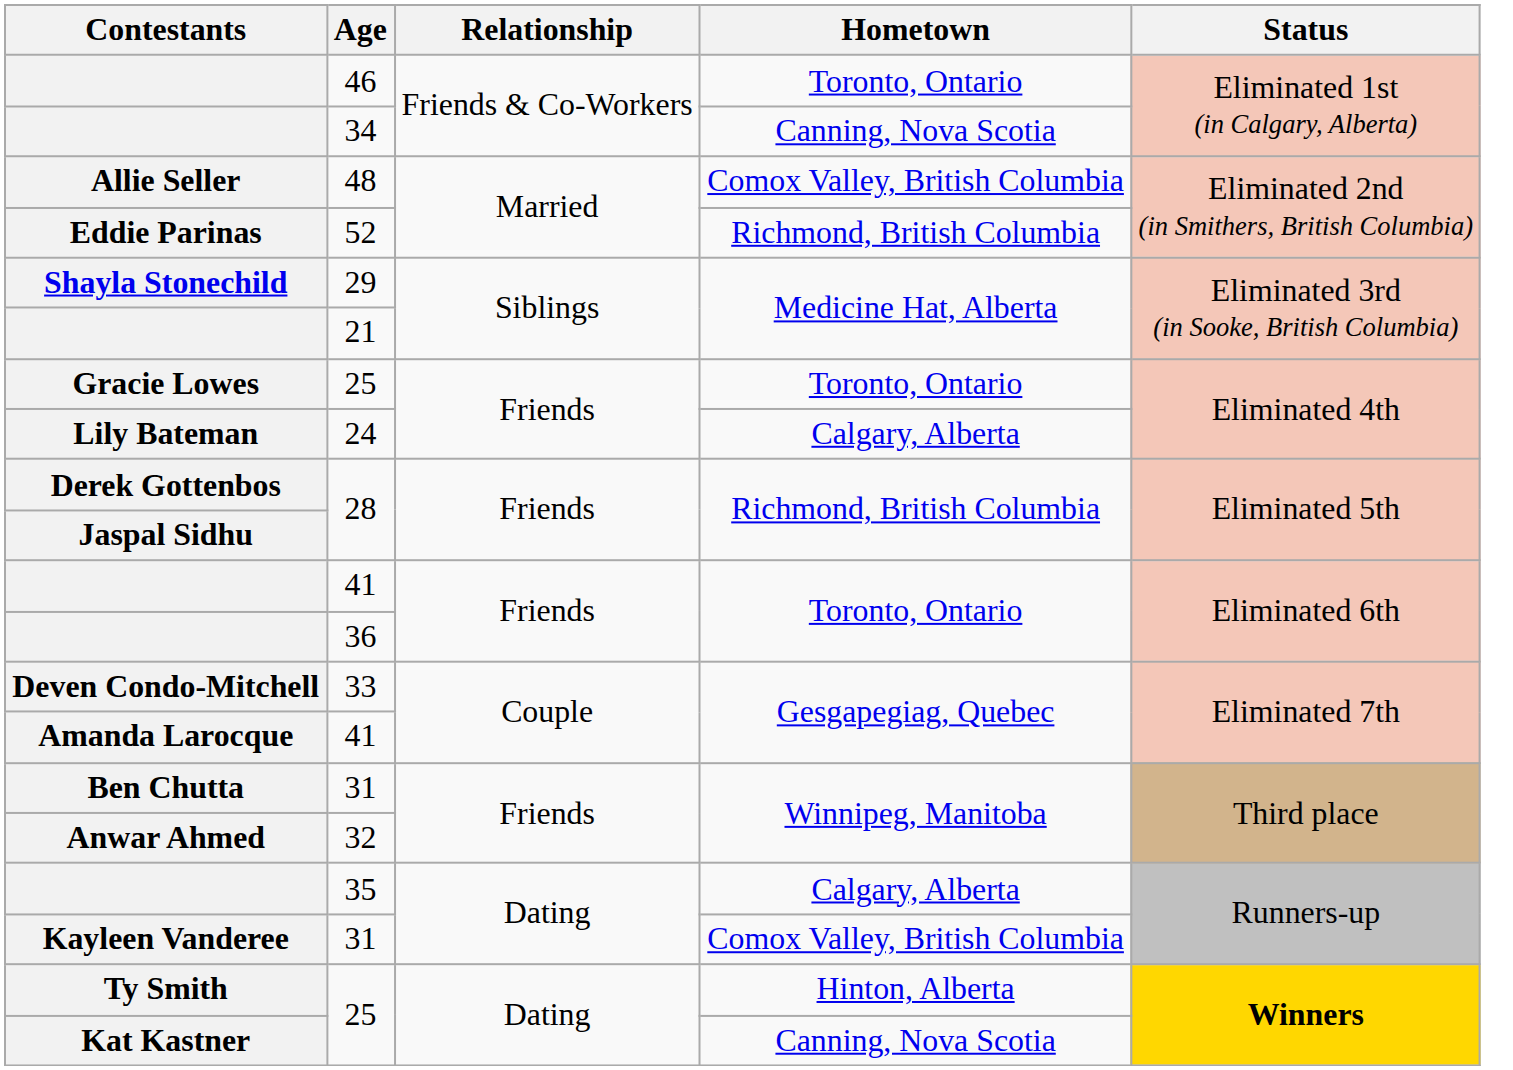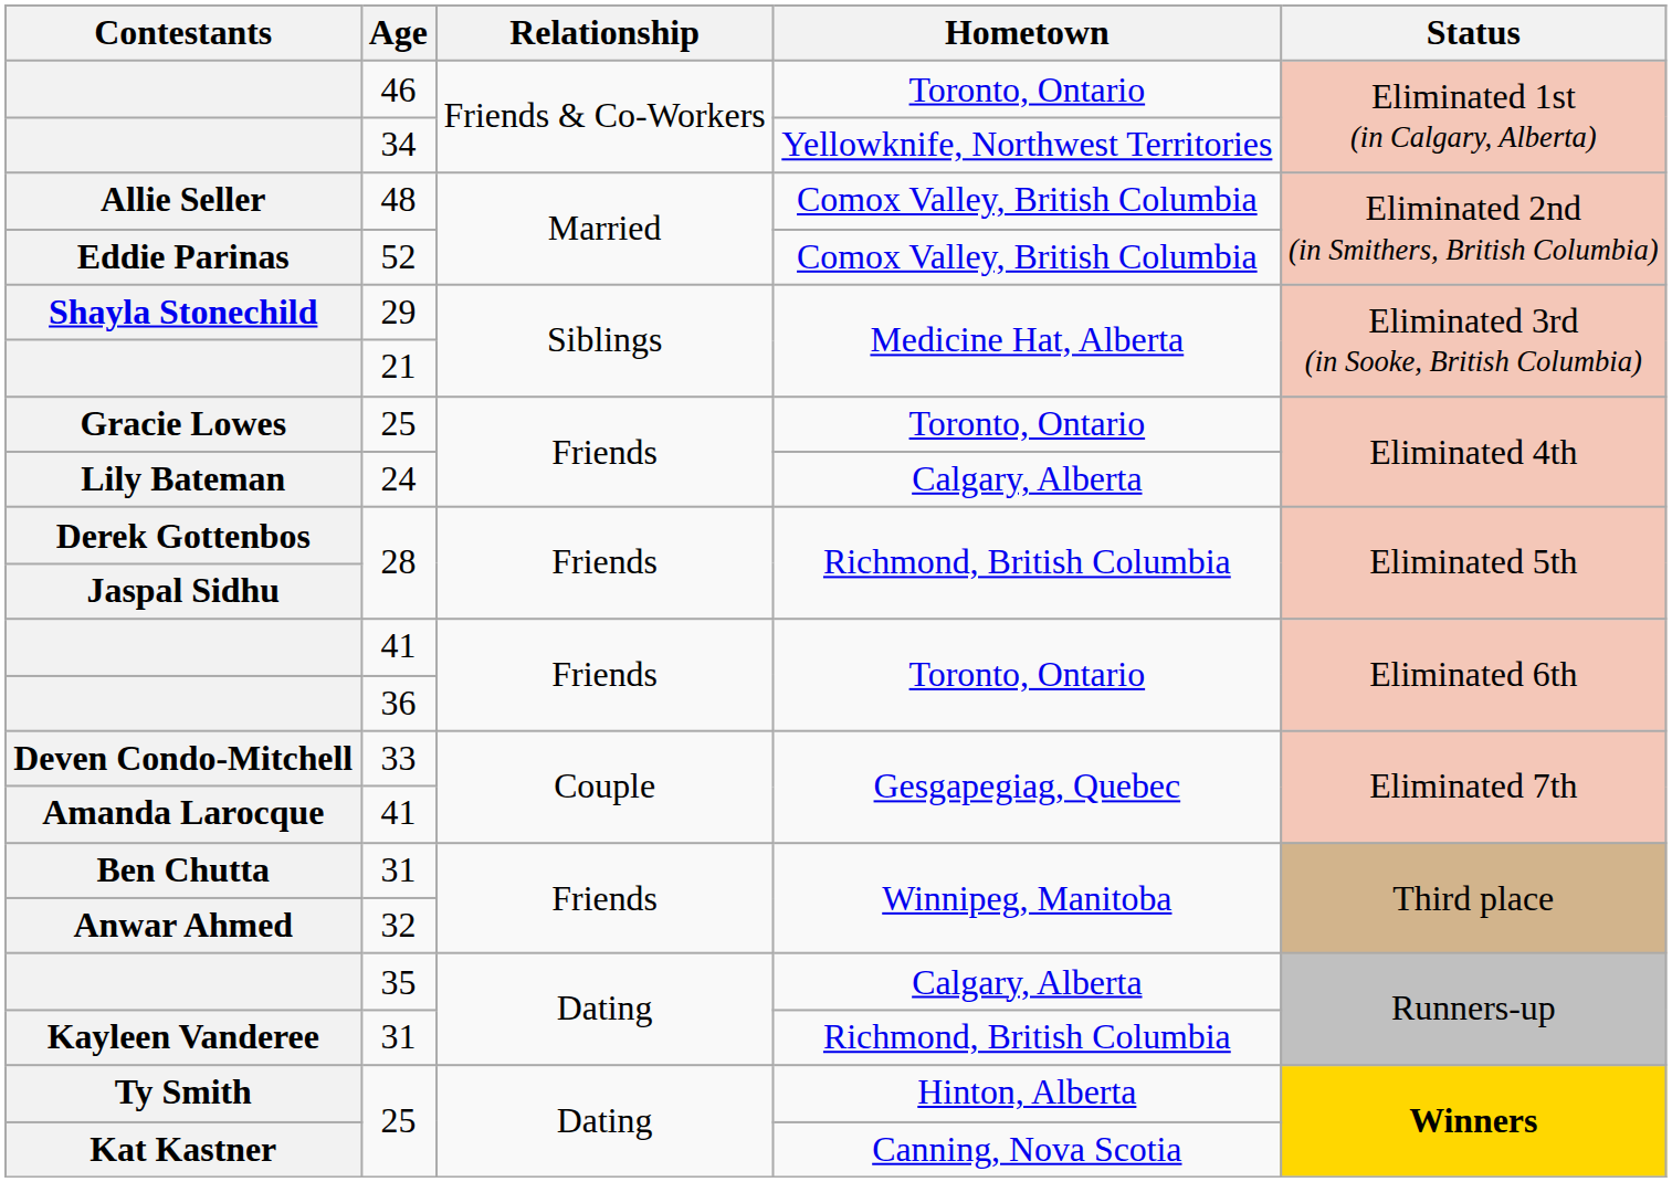 <table class="wikitable sortable" style="text-align:center;">
 <tr>
 <th scope="col">Contestants</th>
 <th scope="col">Age</th>
 <th class="unsortable" scope="col">Relationship</th>
 <th scope="col" class="unsortable">Hometown</th>
 <th scope="col">Status</th>
 </tr>
 <tr>
 <th scope="row"></th>
 <td>46</td>
 <td rowspan="2">Friends & Co-Workers</td>
 <td><a href='#'>Toronto, Ontario</a></td>
 <td rowspan="2" bgcolor="f4c7b8">Eliminated 1st<br><small><em>(in Calgary, Alberta)</em></small></td>
 </tr>
 <tr>
 <th scope="row"></th>
 <td>34</td>
-<td><a href='#'>Canning, Nova Scotia</a></td>
+<td><a href='#'>Yellowknife, Northwest Territories</a></td>
 </tr>
 <tr>
 <th scope="row">Allie Seller</th>
 <td>48</td>
 <td rowspan="2">Married</td>
 <td><a href='#'>Comox Valley, British Columbia</a></td>
 <td rowspan="2" bgcolor="f4c7b8">Eliminated 2nd<br><small><em>(in Smithers, British Columbia)</em></small></td>
 </tr>
 <tr>
 <th scope="row">Eddie Parinas</th>
 <td>52</td>
-<td><a href='#'>Richmond, British Columbia</a></td>
+<td><a href='#'>Comox Valley, British Columbia</a></td>
 </tr>
 <tr>
 <th scope="row"><a href='#'>Shayla Stonechild</a></th>
 <td>29</td>
 <td rowspan="2">Siblings</td>
 <td rowspan="2"><a href='#'>Medicine Hat, Alberta</a></td>
 <td rowspan="2" bgcolor="f4c7b8">Eliminated 3rd<br><small><em>(in Sooke, British Columbia)</em></small></td>
 </tr>
 <tr>
 <th scope="row"></th>
 <td>21</td>
 </tr>
 <tr>
 <th scope="row">Gracie Lowes</th>
 <td>25</td>
 <td rowspan="2">Friends</td>
 <td><a href='#'>Toronto, Ontario</a></td>
 <td rowspan="2" bgcolor="f4c7b8">Eliminated 4th<br><em></em></td>
 </tr>
 <tr>
 <th scope="row">Lily Bateman</th>
 <td>24</td>
 <td><a href='#'>Calgary, Alberta</a></td>
 </tr>
 <tr>
 <th scope="row">Derek Gottenbos</th>
 <td rowspan="2">28</td>
 <td rowspan="2">Friends</td>
 <td rowspan="2"><a href='#'>Richmond, British Columbia</a></td>
 <td rowspan="2" bgcolor="f4c7b8">Eliminated 5th<br><em></em></td>
 </tr>
 <tr>
 <th scope="row">Jaspal Sidhu</th>
 </tr>
 <tr>
 <th scope="row"></th>
 <td>41</td>
 <td rowspan="2">Friends</td>
 <td rowspan="2"><a href='#'>Toronto, Ontario</a></td>
 <td rowspan="2" bgcolor="f4c7b8">Eliminated 6th<br><em></em></td>
 </tr>
 <tr>
 <th scope="row"></th>
 <td>36</td>
 </tr>
 <tr>
 <th scope="row">Deven Condo-Mitchell</th>
 <td>33</td>
 <td rowspan="2">Couple</td>
 <td rowspan="2"><a href='#'>Gesgapegiag, Quebec</a></td>
 <td rowspan="2" bgcolor="f4c7b8">Eliminated 7th<br><em></em></td>
 </tr>
 <tr>
 <th scope="row">Amanda Larocque</th>
 <td>41</td>
 </tr>
 <tr>
 <th scope="row">Ben Chutta</th>
 <td>31</td>
 <td rowspan="2">Friends</td>
 <td rowspan="2"><a href='#'>Winnipeg, Manitoba</a></td>
 <td rowspan="2" bgcolor="tan">Third place</td>
 </tr>
 <tr>
 <th scope="row">Anwar Ahmed</th>
 <td>32</td>
 </tr>
 <tr>
 <th scope="row"></th>
 <td>35</td>
 <td rowspan="2">Dating</td>
 <td><a href='#'>Calgary, Alberta</a></td>
 <td rowspan="2" bgcolor="silver">Runners-up</td>
 </tr>
 <tr>
 <th scope="row">Kayleen Vanderee</th>
 <td>31</td>
-<td><a href='#'>Comox Valley, British Columbia</a></td>
+<td><a href='#'>Richmond, British Columbia</a></td>
 </tr>
 <tr>
 <th scope="row">Ty Smith</th>
 <td rowspan="2">25</td>
 <td rowspan="2">Dating</td>
 <td><a href='#'>Hinton, Alberta</a></td>
 <td rowspan="2" bgcolor="gold"><strong>Winners</strong></td>
 </tr>
 <tr>
 <th scope="row">Kat Kastner</th>
 <td><a href='#'>Canning, Nova Scotia</a></td>
 </tr>
 <tr>
 </tr>
 </table>
